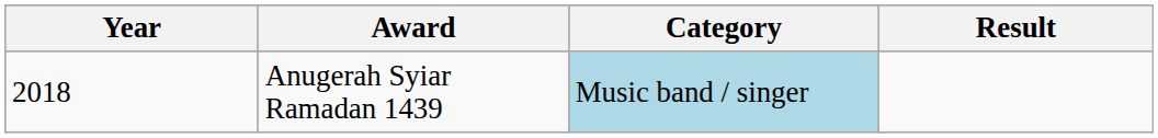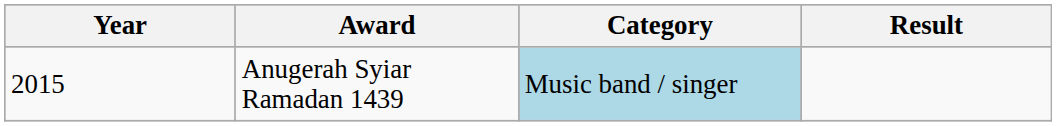 <table class="wikitable" width="100%" cellpadding="5">
 <tr>
 <th width="5%">Year</th>
 <th width="5%">Award</th>
 <th width="5%">Category</th>
 <th width="5%">Result</th>
 </tr>
 <tr>
-<td>2018</td>
+<td>2015</td>
 <td>Anugerah Syiar Ramadan 1439</td>
 <td style="background: lightblue;">Music band / singer</td>
 <td></td>
 </tr>
 </table>
